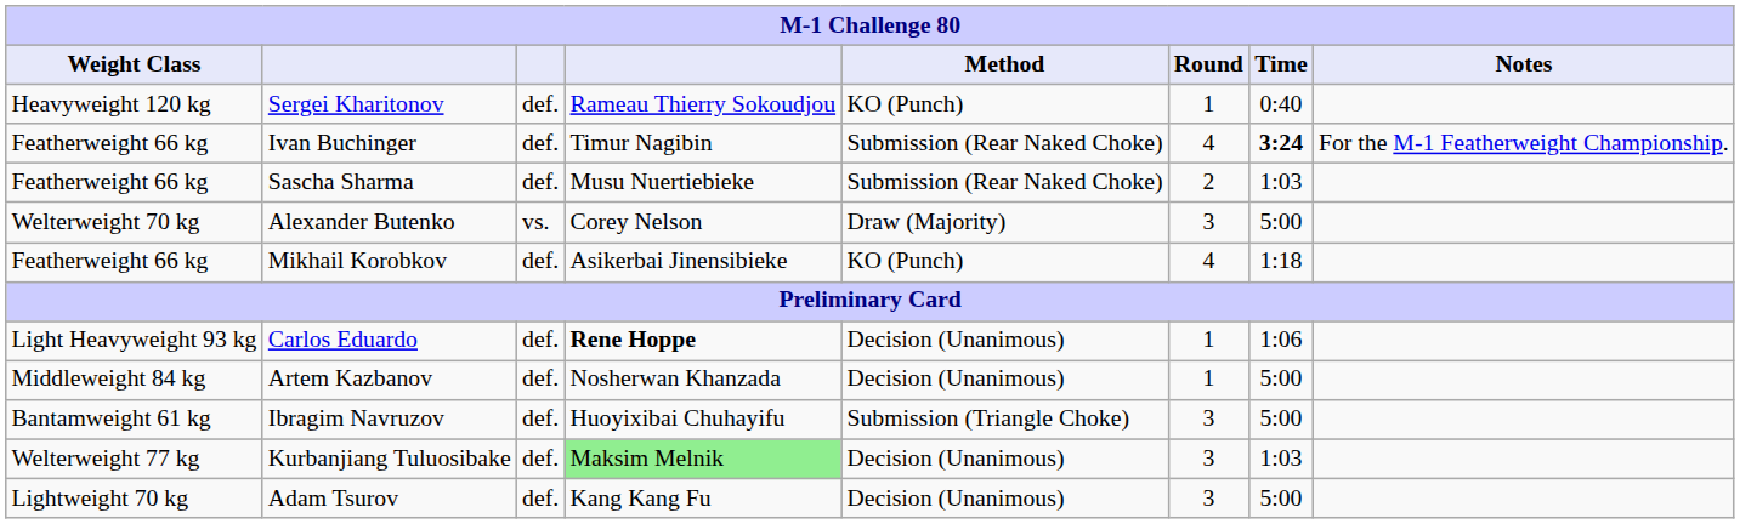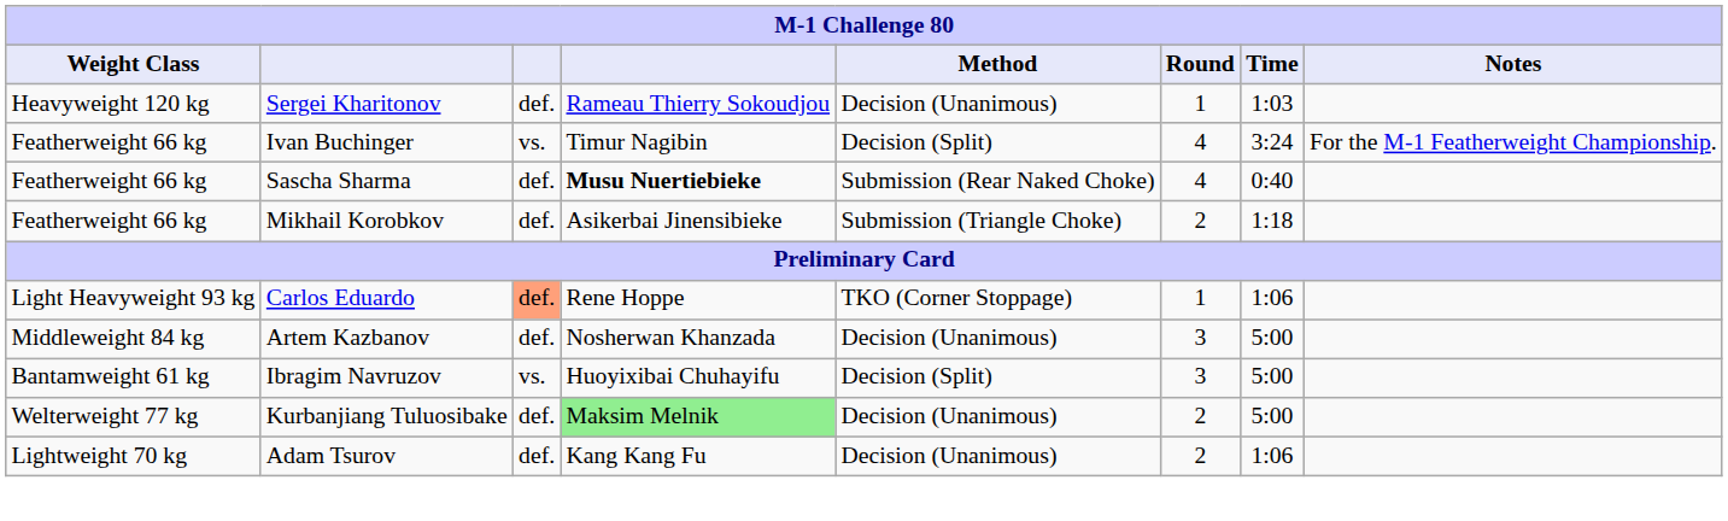 <table class="wikitable" style="font-size: 80%;">
 <tr>
 <th colspan="8" style="background-color: #ccf; color: #000080; text-align: center;"><strong>M-1 Challenge 80</strong></th>
 </tr>
 <tr>
 <th colspan="1" style="background-color: #E6E8FA; color: #000000; text-align: center;">Weight Class</th>
 <th colspan="1" style="background-color: #E6E8FA; color: #000000; text-align: center;"></th>
 <th colspan="1" style="background-color: #E6E8FA; color: #000000; text-align: center;"></th>
 <th colspan="1" style="background-color: #E6E8FA; color: #000000; text-align: center;"></th>
 <th colspan="1" style="background-color: #E6E8FA; color: #000000; text-align: center;">Method</th>
 <th colspan="1" style="background-color: #E6E8FA; color: #000000; text-align: center;">Round</th>
 <th colspan="1" style="background-color: #E6E8FA; color: #000000; text-align: center;">Time</th>
 <th colspan="1" style="background-color: #E6E8FA; color: #000000; text-align: center;">Notes</th>
 </tr>
 <tr>
 <td>Heavyweight 120 kg</td>
 <td> <a href='#'>Sergei Kharitonov</a></td>
 <td>def.</td>
 <td> <a href='#'>Rameau Thierry Sokoudjou</a></td>
-<td>KO (Punch)</td>
+<td>Decision (Unanimous)</td>
 <td align=center>1</td>
-<td align=center>0:40</td>
+<td align=center>1:03</td>
 <td></td>
 </tr>
 <tr>
 <td>Featherweight 66 kg</td>
 <td> Ivan Buchinger</td>
-<td>def.</td>
+<td>vs.</td>
 <td> Timur Nagibin</td>
-<td>Submission (Rear Naked Choke)</td>
+<td>Decision (Split)</td>
 <td align=center>4</td>
-<td align=center><strong>3:24</strong></td>
+<td align=center>3:24</td>
 <td>For the <a href='#'>M-1 Featherweight Championship</a>.</td>
 </tr>
 <tr>
 <td>Featherweight 66 kg</td>
 <td> Sascha Sharma</td>
 <td>def.</td>
-<td> Musu Nuertiebieke</td>
+<td><strong> Musu Nuertiebieke</strong></td>
 <td>Submission (Rear Naked Choke)</td>
-<td align=center>2</td>
-<td align=center>1:03</td>
-<td></td>
-</tr>
-<tr>
-<td>Welterweight 70 kg</td>
-<td> Alexander Butenko</td>
-<td>vs.</td>
-<td> Corey Nelson</td>
-<td>Draw (Majority)</td>
-<td align=center>3</td>
-<td align=center>5:00</td>
+<td align=center>4</td>
+<td align=center>0:40</td>
 <td></td>
 </tr>
 <tr>
 <td>Featherweight 66 kg</td>
 <td> Mikhail Korobkov</td>
 <td>def.</td>
 <td> Asikerbai Jinensibieke</td>
-<td>KO (Punch)</td>
-<td align=center>4</td>
+<td>Submission (Triangle Choke)</td>
+<td align=center>2</td>
 <td align=center>1:18</td>
 <td></td>
 </tr>
 <tr>
 <th colspan="8" style="background-color: #ccf; color: #000080; text-align: center;"><strong>Preliminary Card</strong></th>
 </tr>
 <tr>
 <td>Light Heavyweight 93 kg</td>
 <td> <a href='#'>Carlos Eduardo</a></td>
-<td>def.</td>
-<td><strong> Rene Hoppe</strong></td>
-<td>Decision (Unanimous)</td>
+<td style="background: lightsalmon;">def.</td>
+<td> Rene Hoppe</td>
+<td>TKO (Corner Stoppage)</td>
 <td align=center>1</td>
 <td align=center>1:06</td>
 <td></td>
 </tr>
 <tr>
 <td>Middleweight 84 kg</td>
 <td> Artem Kazbanov</td>
 <td>def.</td>
 <td> Nosherwan Khanzada</td>
 <td>Decision (Unanimous)</td>
-<td align=center>1</td>
+<td align=center>3</td>
 <td align=center>5:00</td>
 <td></td>
 </tr>
 <tr>
 <td>Bantamweight 61 kg</td>
 <td> Ibragim Navruzov</td>
-<td>def.</td>
+<td>vs.</td>
 <td> Huoyixibai Chuhayifu</td>
-<td>Submission (Triangle Choke)</td>
+<td>Decision (Split)</td>
 <td align=center>3</td>
 <td align=center>5:00</td>
 <td></td>
 </tr>
 <tr>
 <td>Welterweight 77 kg</td>
 <td> Kurbanjiang Tuluosibake</td>
 <td>def.</td>
 <td style="background: lightgreen;"> Maksim Melnik</td>
 <td>Decision (Unanimous)</td>
-<td align=center>3</td>
-<td align=center>1:03</td>
+<td align=center>2</td>
+<td align=center>5:00</td>
 <td></td>
 </tr>
 <tr>
 <td>Lightweight 70 kg</td>
 <td> Adam Tsurov</td>
 <td>def.</td>
 <td> Kang Kang Fu</td>
 <td>Decision (Unanimous)</td>
-<td align=center>3</td>
-<td align=center>5:00</td>
+<td align=center>2</td>
+<td align=center>1:06</td>
 <td></td>
 </tr>
 </table>
